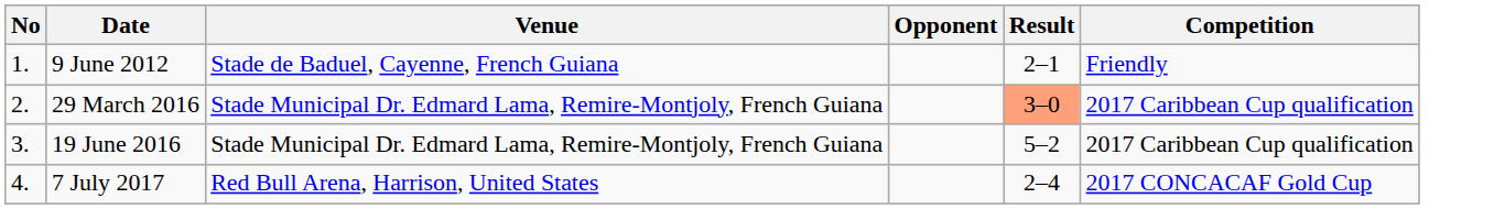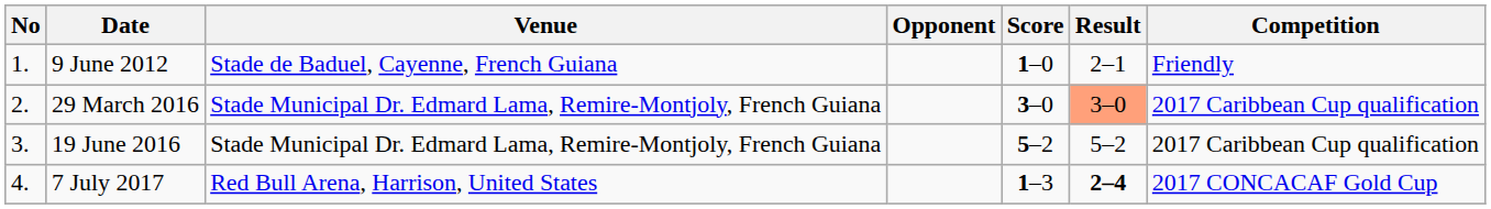 <table class="wikitable" style="font-size:85%;">
 <tr>
 <th>No</th>
 <th>Date</th>
 <th>Venue</th>
 <th>Opponent</th>
+<th>Score</th>
 <th>Result</th>
 <th>Competition</th>
 </tr>
 <tr>
 <td>1.</td>
 <td>9 June 2012</td>
 <td><a href='#'>Stade de Baduel</a>, <a href='#'>Cayenne</a>, <a href='#'>French Guiana</a></td>
 <td></td>
+<td align=center><strong>1</strong>–0</td>
 <td align=center>2–1</td>
 <td><a href='#'>Friendly</a></td>
 </tr>
 <tr>
 <td>2.</td>
 <td>29 March 2016</td>
 <td><a href='#'>Stade Municipal Dr. Edmard Lama</a>, <a href='#'>Remire-Montjoly</a>, French Guiana</td>
 <td></td>
+<td align=center><strong>3</strong>–0</td>
 <td align=center style="background: lightsalmon;">3–0</td>
 <td><a href='#'>2017 Caribbean Cup qualification</a></td>
 </tr>
 <tr>
 <td>3.</td>
 <td>19 June 2016</td>
 <td>Stade Municipal Dr. Edmard Lama, Remire-Montjoly, French Guiana</td>
 <td></td>
+<td align=center><strong>5</strong>–2</td>
 <td align=center>5–2</td>
 <td>2017 Caribbean Cup qualification</td>
 </tr>
 <tr>
 <td>4.</td>
 <td>7 July 2017</td>
 <td><a href='#'>Red Bull Arena</a>, <a href='#'>Harrison</a>, <a href='#'>United States</a></td>
 <td></td>
-<td align=center>2–4</td>
+<td align=center><strong>1</strong>–3</td>
+<td align=center><strong>2–4</strong></td>
 <td><a href='#'>2017 CONCACAF Gold Cup</a></td>
 </tr>
 </table>
